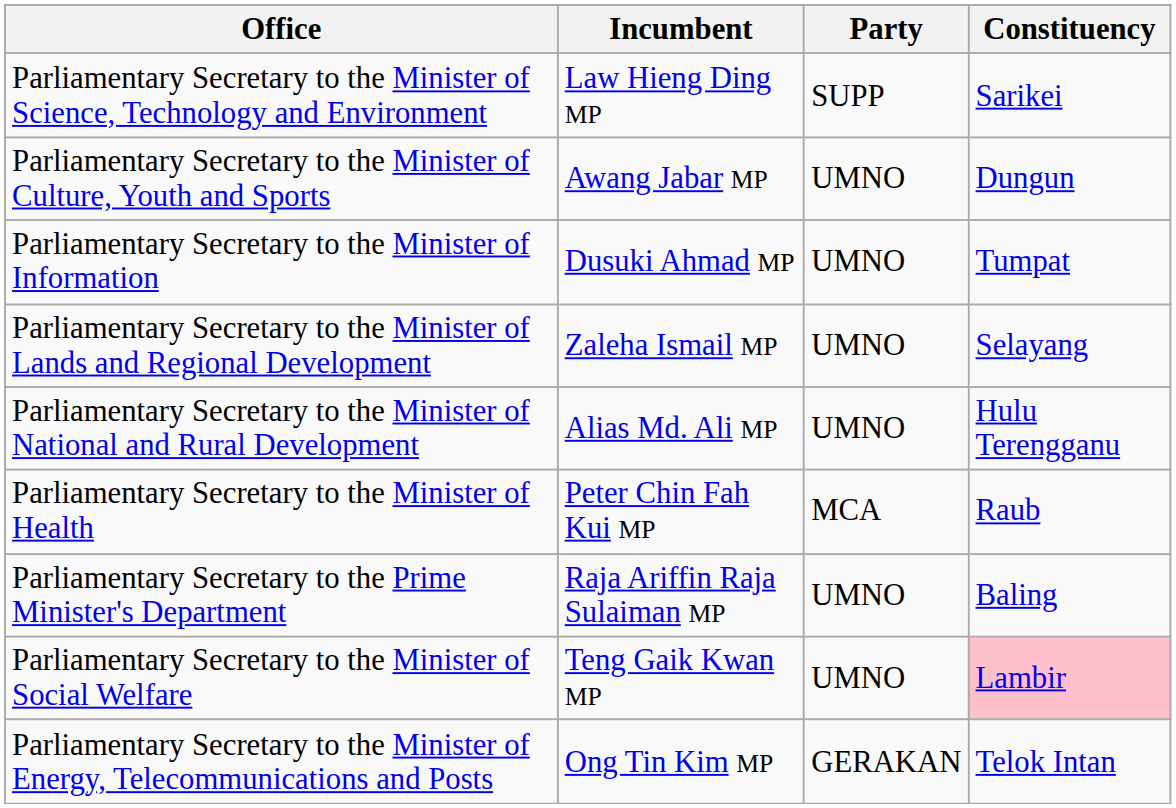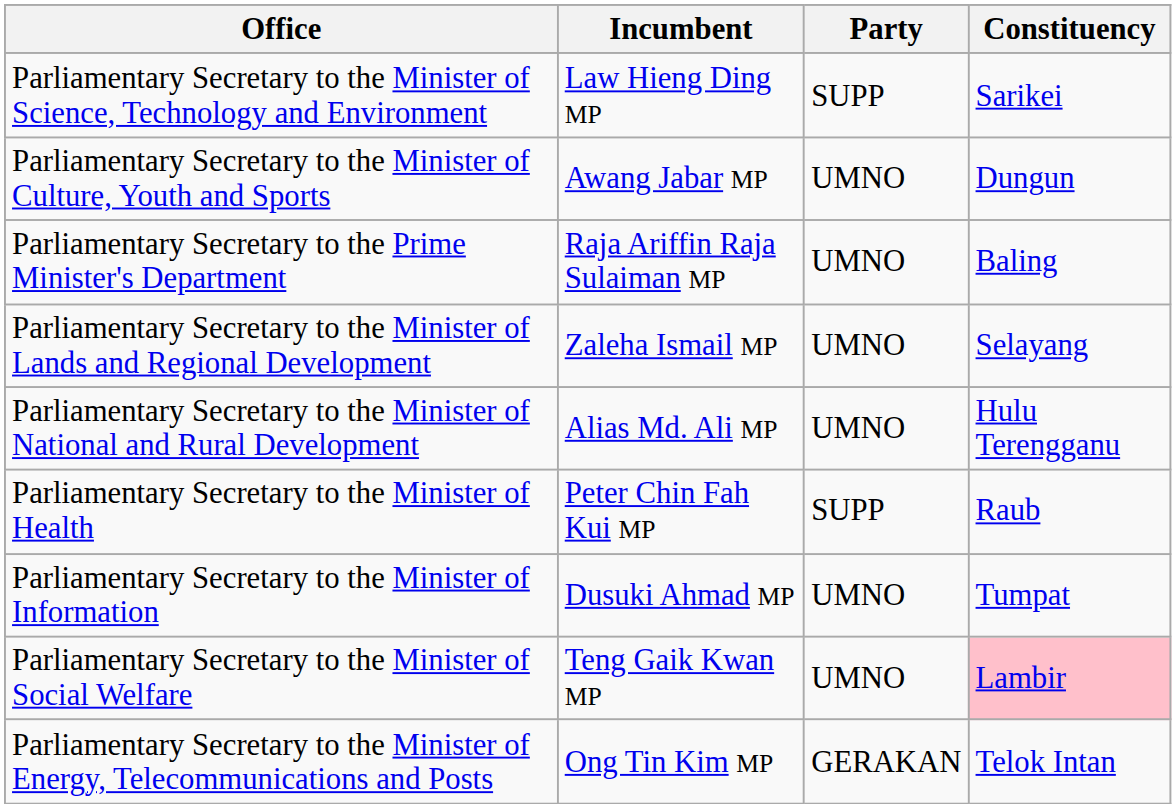 <table class="sortable wikitable">
 <tr>
 <th>Office</th>
 <th>Incumbent</th>
 <th>Party</th>
 <th>Constituency</th>
 </tr>
 <tr>
 <td>Parliamentary Secretary to the <a href='#'>Minister of Science, Technology and Environment</a></td>
 <td><a href='#'>Law Hieng Ding</a> <small>MP</small></td>
 <td>SUPP</td>
 <td><a href='#'>Sarikei</a></td>
 </tr>
 <tr>
 <td>Parliamentary Secretary to the <a href='#'>Minister of Culture, Youth and Sports</a></td>
 <td><a href='#'>Awang Jabar</a> <small>MP</small></td>
 <td>UMNO</td>
 <td><a href='#'>Dungun</a></td>
 </tr>
 <tr>
-<td>Parliamentary Secretary to the <a href='#'>Minister of Information</a></td>
-<td><a href='#'>Dusuki Ahmad</a> <small>MP</small></td>
+<td>Parliamentary Secretary to the <a href='#'>Prime Minister's Department</a></td>
+<td><a href='#'>Raja Ariffin Raja Sulaiman</a> <small>MP</small></td>
 <td>UMNO</td>
-<td><a href='#'>Tumpat</a></td>
+<td><a href='#'>Baling</a></td>
 </tr>
 <tr>
 <td>Parliamentary Secretary to the <a href='#'>Minister of Lands and Regional Development</a></td>
 <td><a href='#'>Zaleha Ismail</a> <small>MP</small></td>
 <td>UMNO</td>
 <td><a href='#'>Selayang</a></td>
 </tr>
 <tr>
 <td>Parliamentary Secretary to the <a href='#'>Minister of National and Rural Development</a></td>
 <td><a href='#'>Alias Md. Ali</a> <small>MP</small></td>
 <td>UMNO</td>
 <td><a href='#'>Hulu Terengganu</a></td>
 </tr>
 <tr>
 <td>Parliamentary Secretary to the <a href='#'>Minister of Health</a></td>
 <td><a href='#'>Peter Chin Fah Kui</a> <small>MP</small></td>
-<td>MCA</td>
+<td>SUPP</td>
 <td><a href='#'>Raub</a></td>
 </tr>
 <tr>
-<td>Parliamentary Secretary to the <a href='#'>Prime Minister's Department</a></td>
-<td><a href='#'>Raja Ariffin Raja Sulaiman</a> <small>MP</small></td>
+<td>Parliamentary Secretary to the <a href='#'>Minister of Information</a></td>
+<td><a href='#'>Dusuki Ahmad</a> <small>MP</small></td>
 <td>UMNO</td>
-<td><a href='#'>Baling</a></td>
+<td><a href='#'>Tumpat</a></td>
 </tr>
 <tr>
 <td>Parliamentary Secretary to the <a href='#'>Minister of Social Welfare</a></td>
 <td><a href='#'>Teng Gaik Kwan</a> <small>MP</small></td>
 <td>UMNO</td>
 <td style="background: pink;"><a href='#'>Lambir</a></td>
 </tr>
 <tr>
 <td>Parliamentary Secretary to the <a href='#'>Minister of Energy, Telecommunications and Posts</a></td>
 <td><a href='#'>Ong Tin Kim</a> <small>MP</small></td>
 <td>GERAKAN</td>
 <td><a href='#'>Telok Intan</a></td>
 </tr>
 </table>
